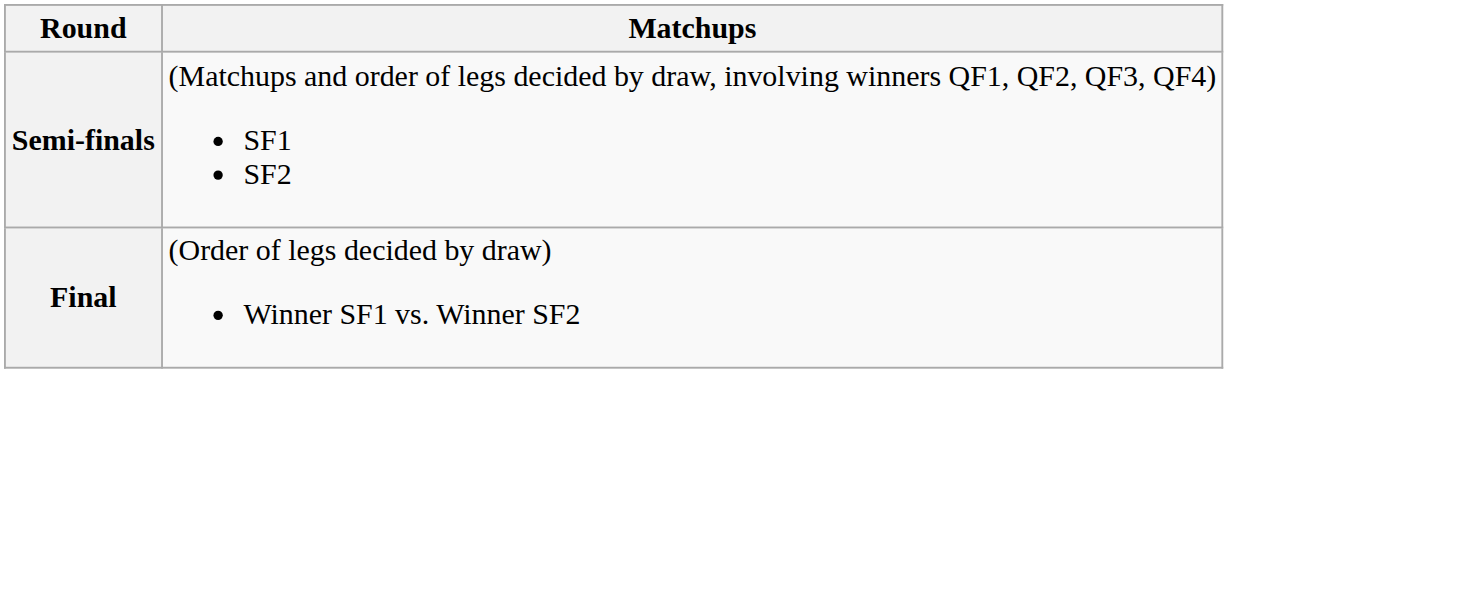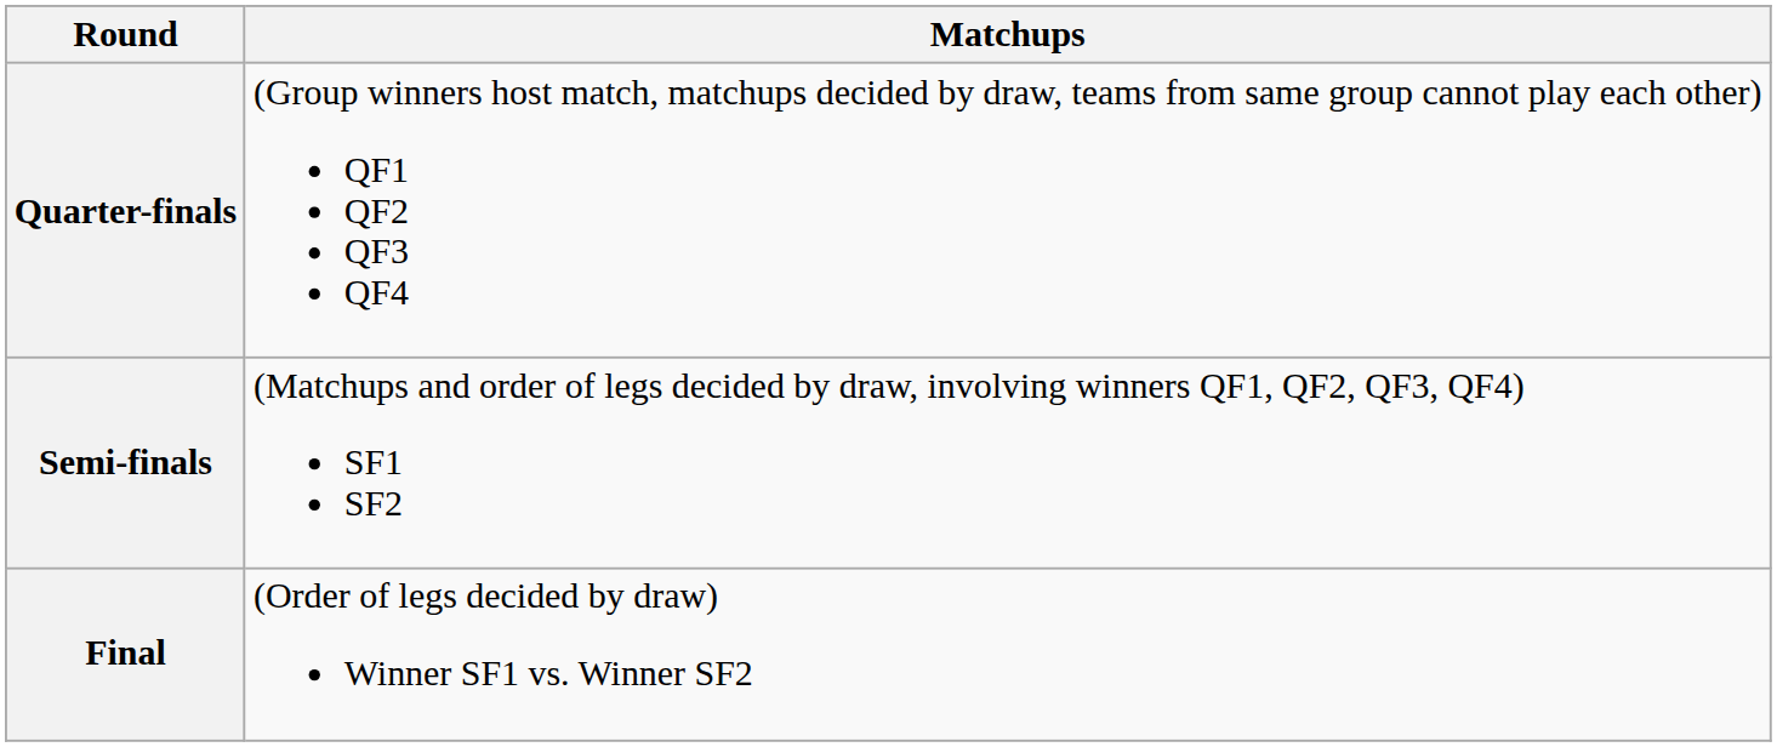 <table class=wikitable>
 <tr>
 <th>Round</th>
 <th>Matchups</th>
+</tr>
+<tr>
+<th>Quarter-finals</th>
+<td>(Group winners host match, matchups decided by draw, teams from same group cannot play each other)<br><ul><li>QF1</li><li>QF2</li><li>QF3</li><li>QF4</li></ul></td>
 </tr>
 <tr>
 <th>Semi-finals</th>
 <td>(Matchups and order of legs decided by draw, involving winners QF1, QF2, QF3, QF4)<br><ul><li>SF1</li><li>SF2</li></ul></td>
 </tr>
 <tr>
 <th>Final</th>
 <td>(Order of legs decided by draw)<br><ul><li>Winner SF1 vs. Winner SF2</li></ul></td>
 </tr>
 </table>
